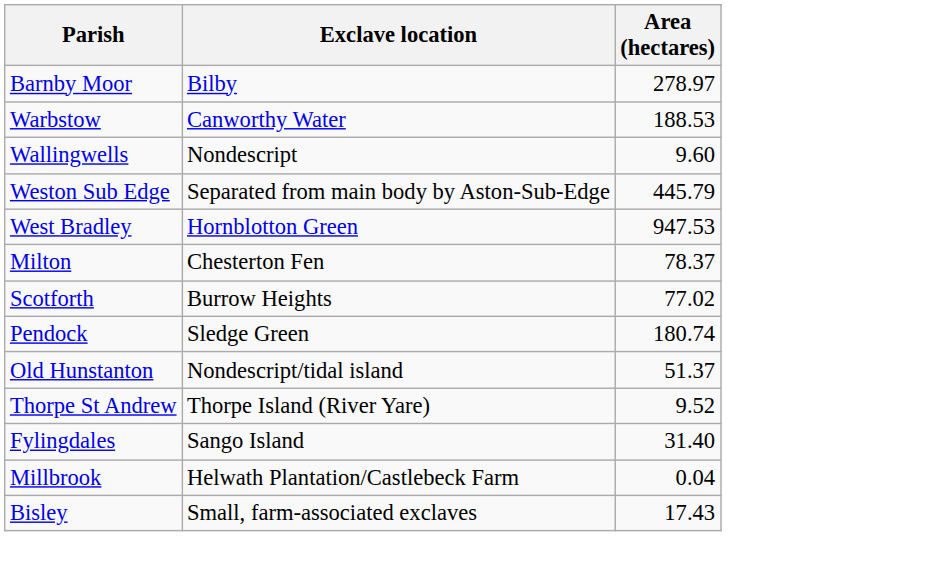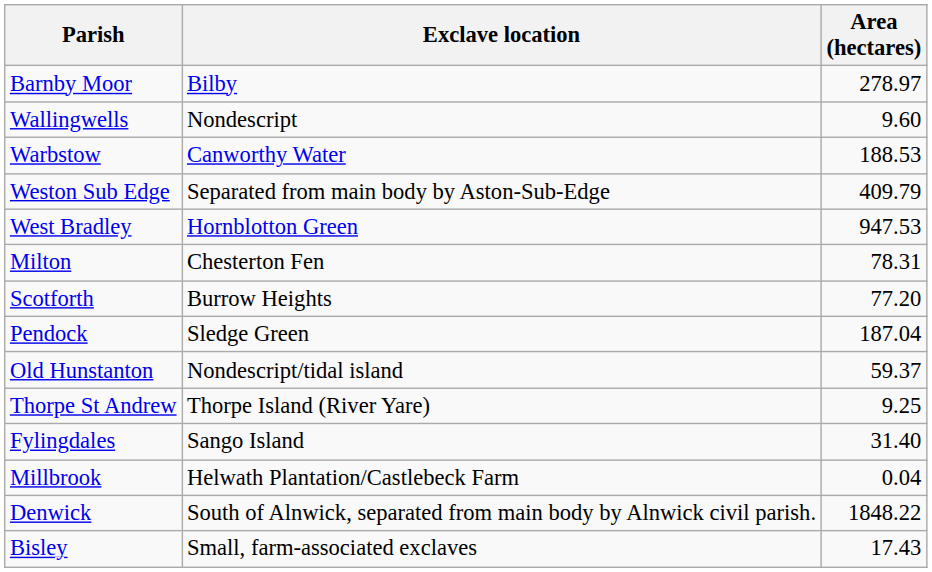 <table class="wikitable">
 <tr>
 <th>Parish</th>
 <th>Exclave location</th>
 <th>Area<br>(hectares)</th>
 </tr>
 <tr>
 <td><a href='#'>Barnby Moor</a></td>
 <td><a href='#'>Bilby</a></td>
 <td align=right>278.97</td>
 </tr>
 <tr>
+<td><a href='#'>Wallingwells</a></td>
+<td>Nondescript</td>
+<td align=right>9.60</td>
+</tr>
+<tr>
 <td><a href='#'>Warbstow</a></td>
 <td><a href='#'>Canworthy Water</a></td>
 <td align=right>188.53</td>
 </tr>
 <tr>
-<td><a href='#'>Wallingwells</a></td>
-<td>Nondescript</td>
-<td align=right>9.60</td>
-</tr>
-<tr>
 <td><a href='#'>Weston Sub Edge</a></td>
 <td>Separated from main body by Aston-Sub-Edge</td>
-<td align=right>445.79</td>
+<td align=right>409.79</td>
 </tr>
 <tr>
 <td><a href='#'>West Bradley</a></td>
 <td><a href='#'>Hornblotton Green</a></td>
 <td align=right>947.53</td>
 </tr>
 <tr>
 <td><a href='#'>Milton</a></td>
 <td>Chesterton Fen</td>
-<td align=right>78.37</td>
+<td align=right>78.31</td>
 </tr>
 <tr>
 <td><a href='#'>Scotforth</a></td>
 <td>Burrow Heights</td>
-<td align=right>77.02</td>
+<td align=right>77.20</td>
 </tr>
 <tr>
 <td><a href='#'>Pendock</a></td>
 <td>Sledge Green</td>
-<td align=right>180.74</td>
+<td align=right>187.04</td>
 </tr>
 <tr>
 <td><a href='#'>Old Hunstanton</a></td>
 <td>Nondescript/tidal island</td>
-<td align=right>51.37</td>
+<td align=right>59.37</td>
 </tr>
 <tr>
 <td><a href='#'>Thorpe St Andrew</a></td>
 <td>Thorpe Island (River Yare)</td>
-<td align=right>9.52</td>
+<td align=right>9.25</td>
 </tr>
 <tr>
 <td><a href='#'>Fylingdales</a></td>
 <td>Sango Island</td>
 <td align=right>31.40</td>
 </tr>
 <tr>
 <td><a href='#'>Millbrook</a></td>
 <td>Helwath Plantation/Castlebeck Farm</td>
 <td align=right>0.04</td>
 </tr>
 <tr>
+<td><a href='#'>Denwick</a></td>
+<td>South of Alnwick, separated from main body by Alnwick civil parish.</td>
+<td align=right>1848.22</td>
+</tr>
+<tr>
 <td><a href='#'>Bisley</a></td>
 <td>Small, farm-associated exclaves</td>
 <td align=right>17.43</td>
 </tr>
 </table>
